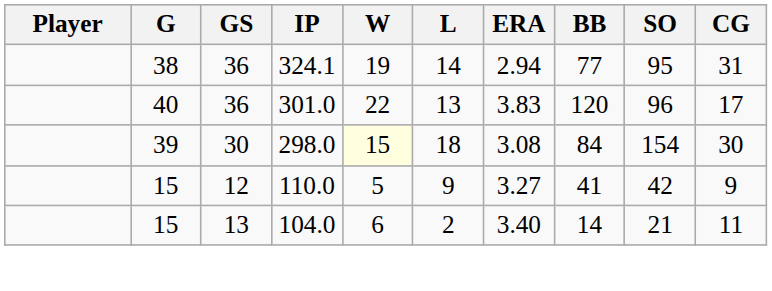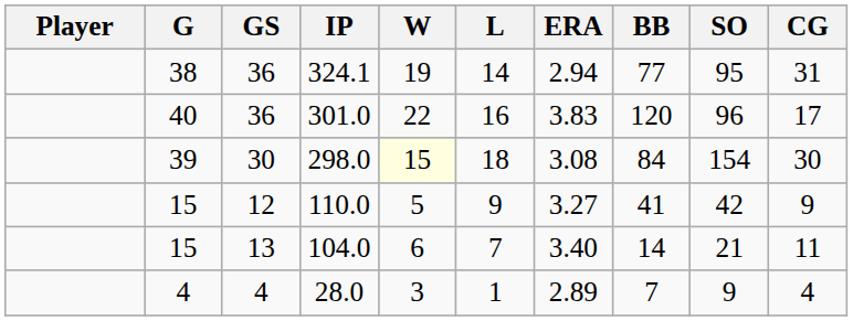 <table class="wikitable sortable">
 <tr>
 <th bgcolor="#DDDDFF" width="16%">Player</th>
 <th bgcolor="#DDDDFF" width="9%">G</th>
 <th bgcolor="#DDDDFF" width="9%">GS</th>
 <th bgcolor="#DDDDFF" width="9%">IP</th>
 <th bgcolor="#DDDDFF" width="9%">W</th>
 <th bgcolor="#DDDDFF" width="9%">L</th>
 <th bgcolor="#DDDDFF" width="9%">ERA</th>
 <th bgcolor="#DDDDFF" width="9%">BB</th>
 <th bgcolor="#DDDDFF" width="9%">SO</th>
 <th bgcolor="#DDDDFF" width="9%">CG</th>
 </tr>
 <tr align="center">
 <td></td>
 <td>38</td>
 <td>36</td>
 <td>324.1</td>
 <td>19</td>
 <td>14</td>
 <td>2.94</td>
 <td>77</td>
 <td>95</td>
 <td>31</td>
 </tr>
 <tr align="center">
 <td></td>
 <td>40</td>
 <td>36</td>
 <td>301.0</td>
 <td>22</td>
-<td>13</td>
+<td>16</td>
 <td>3.83</td>
 <td>120</td>
 <td>96</td>
 <td>17</td>
 </tr>
 <tr align="center">
 <td></td>
 <td>39</td>
 <td>30</td>
 <td>298.0</td>
 <td style="background: lightyellow;">15</td>
 <td>18</td>
 <td>3.08</td>
 <td>84</td>
 <td>154</td>
 <td>30</td>
 </tr>
 <tr align="center">
 <td></td>
 <td>15</td>
 <td>12</td>
 <td>110.0</td>
 <td>5</td>
 <td>9</td>
 <td>3.27</td>
 <td>41</td>
 <td>42</td>
 <td>9</td>
 </tr>
 <tr align=center>
 <td></td>
 <td>15</td>
 <td>13</td>
 <td>104.0</td>
 <td>6</td>
-<td>2</td>
+<td>7</td>
 <td>3.40</td>
 <td>14</td>
 <td>21</td>
 <td>11</td>
 </tr>
+<tr align="center">
+<td></td>
+<td>4</td>
+<td>4</td>
+<td>28.0</td>
+<td>3</td>
+<td>1</td>
+<td>2.89</td>
+<td>7</td>
+<td>9</td>
+<td>4</td>
+</tr>
 </table>
